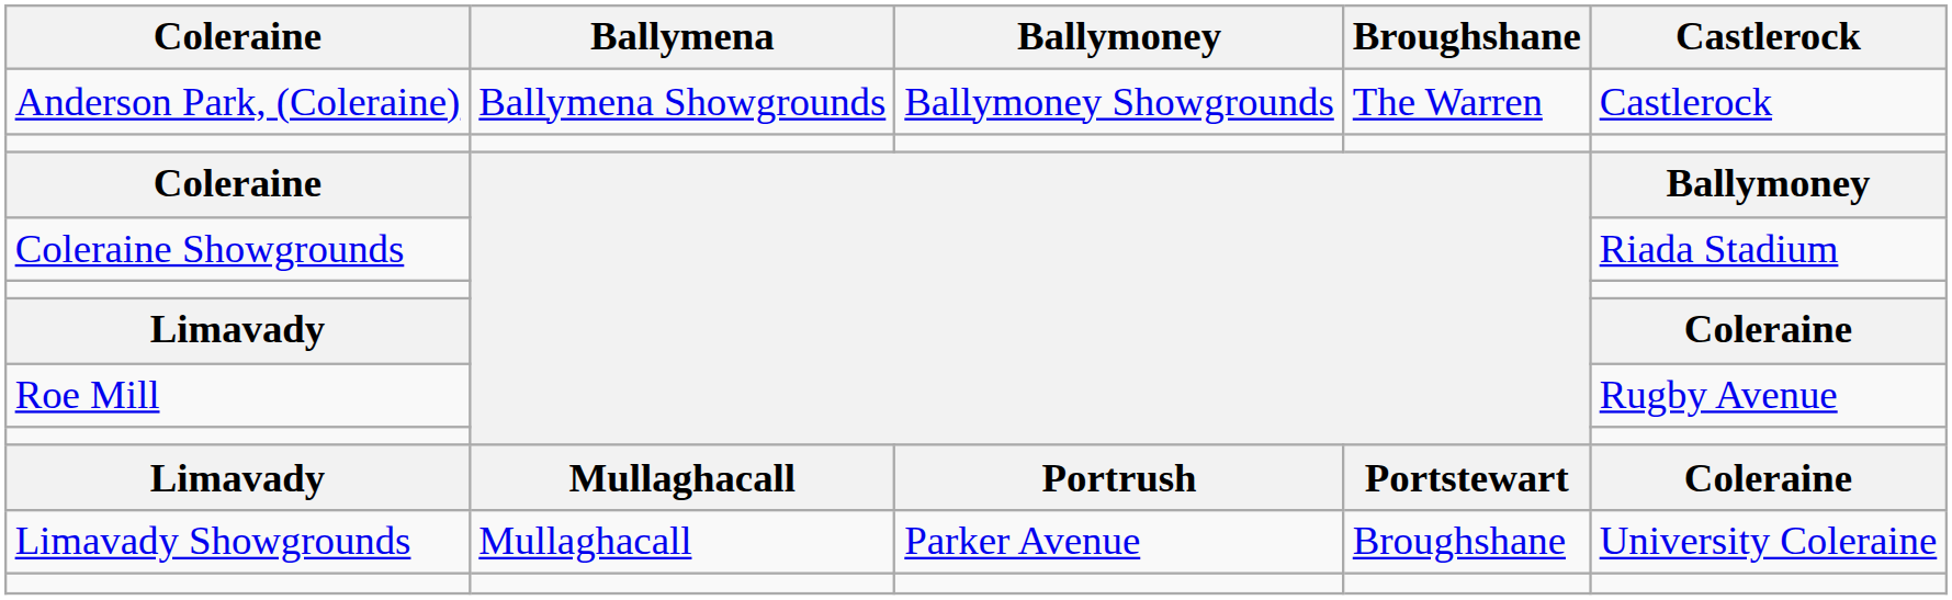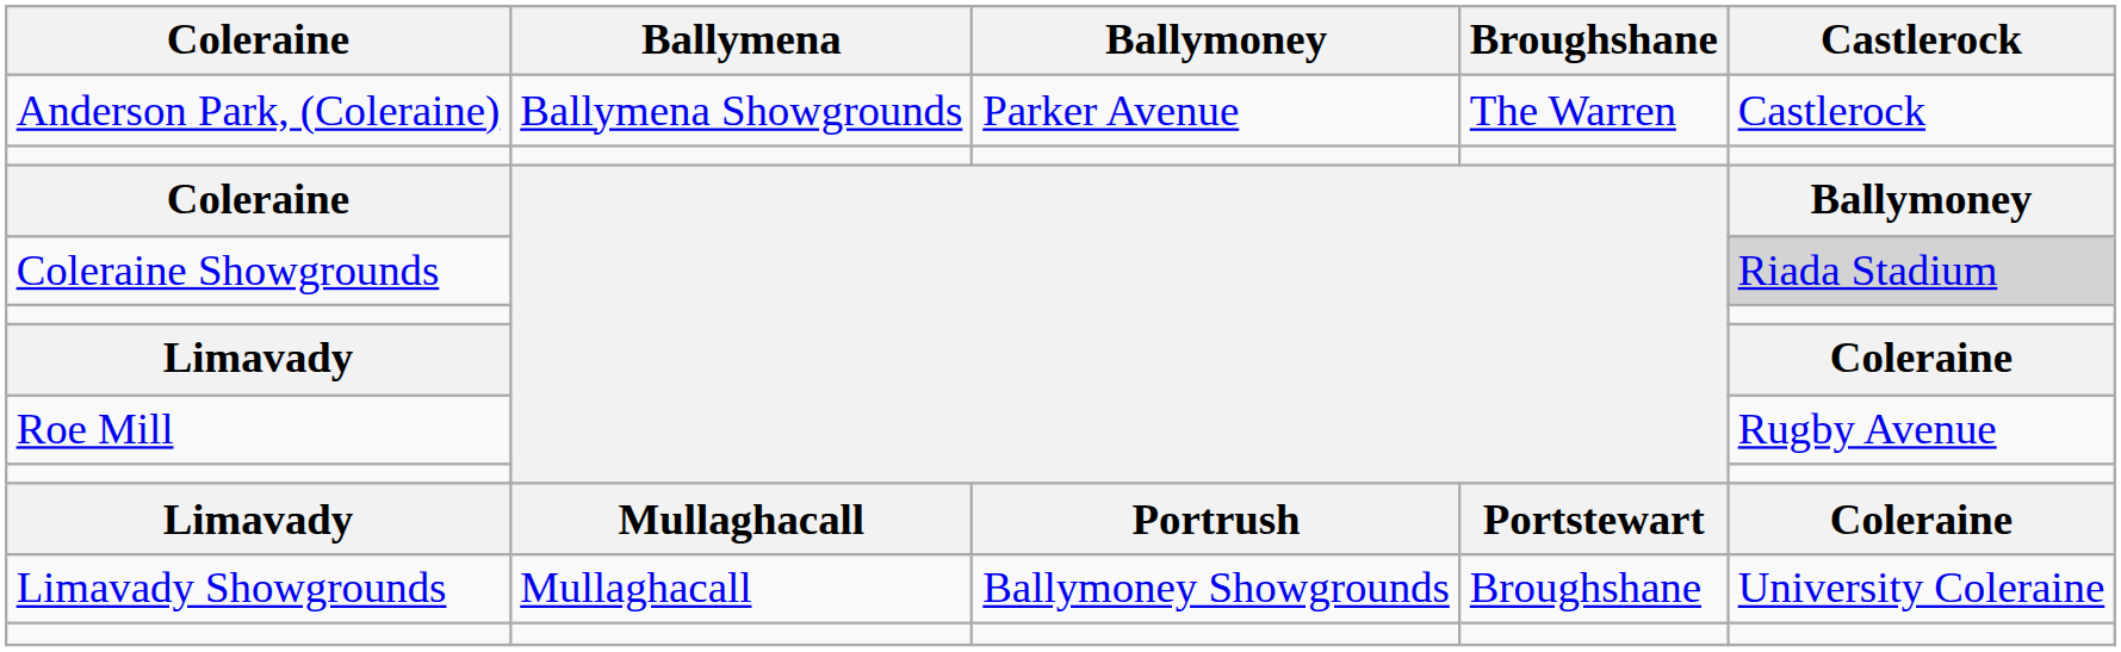 <table class="wikitable">
 <tr>
 <th>Coleraine</th>
 <th>Ballymena</th>
 <th>Ballymoney</th>
 <th>Broughshane</th>
 <th>Castlerock</th>
 </tr>
 <tr>
 <td><a href='#'>Anderson Park, (Coleraine)</a></td>
 <td><a href='#'>Ballymena Showgrounds</a></td>
-<td><a href='#'>Ballymoney Showgrounds</a></td>
+<td><a href='#'>Parker Avenue</a></td>
 <td><a href='#'>The Warren</a></td>
 <td><a href='#'>Castlerock</a></td>
 </tr>
 <tr>
 <td><small></small></td>
 <td><small></small></td>
 <td><small></small></td>
 <td><small></small></td>
 <td><small></small></td>
 </tr>
 <tr>
 <th>Coleraine</th>
 <th rowspan=6 colspan=3></th>
 <th>Ballymoney</th>
 </tr>
 <tr>
 <td><a href='#'>Coleraine Showgrounds</a></td>
-<td><a href='#'>Riada Stadium</a></td>
+<td style="background: lightgrey;"><a href='#'>Riada Stadium</a></td>
 </tr>
 <tr>
 <td><small></small></td>
 <td><small></small></td>
 </tr>
 <tr>
 <th>Limavady</th>
 <th>Coleraine</th>
 </tr>
 <tr>
 <td><a href='#'>Roe Mill</a></td>
 <td><a href='#'>Rugby Avenue</a></td>
 </tr>
 <tr>
 <td><small></small></td>
 <td><small></small></td>
 </tr>
 <tr>
 <th>Limavady</th>
 <th>Mullaghacall</th>
 <th>Portrush</th>
 <th>Portstewart</th>
 <th>Coleraine</th>
 </tr>
 <tr>
 <td><a href='#'>Limavady Showgrounds</a></td>
 <td><a href='#'>Mullaghacall</a></td>
-<td><a href='#'>Parker Avenue</a></td>
+<td><a href='#'>Ballymoney Showgrounds</a></td>
 <td><a href='#'>Broughshane</a></td>
 <td><a href='#'>University Coleraine</a></td>
 </tr>
 <tr>
 <td><small></small></td>
 <td><small></small></td>
 <td><small></small></td>
 <td><small></small></td>
 <td><small></small></td>
 </tr>
 </table>
